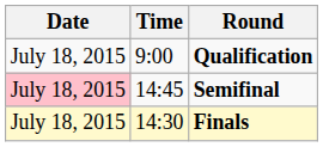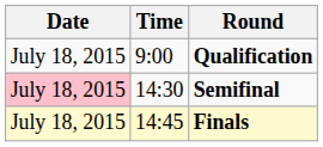 <table class="wikitable">
 <tr>
 <th>Date</th>
 <th>Time</th>
 <th>Round</th>
 </tr>
 <tr>
 <td>July 18, 2015</td>
 <td>9:00</td>
 <td><strong>Qualification</strong></td>
 </tr>
 <tr>
 <td style="background: pink;">July 18, 2015</td>
-<td>14:45</td>
+<td>14:30</td>
 <td><strong>Semifinal</strong></td>
 </tr>
 <tr style="background:lemonchiffon">
 <td>July 18, 2015</td>
-<td>14:30</td>
+<td>14:45</td>
 <td><strong>Finals</strong></td>
 </tr>
 </table>
